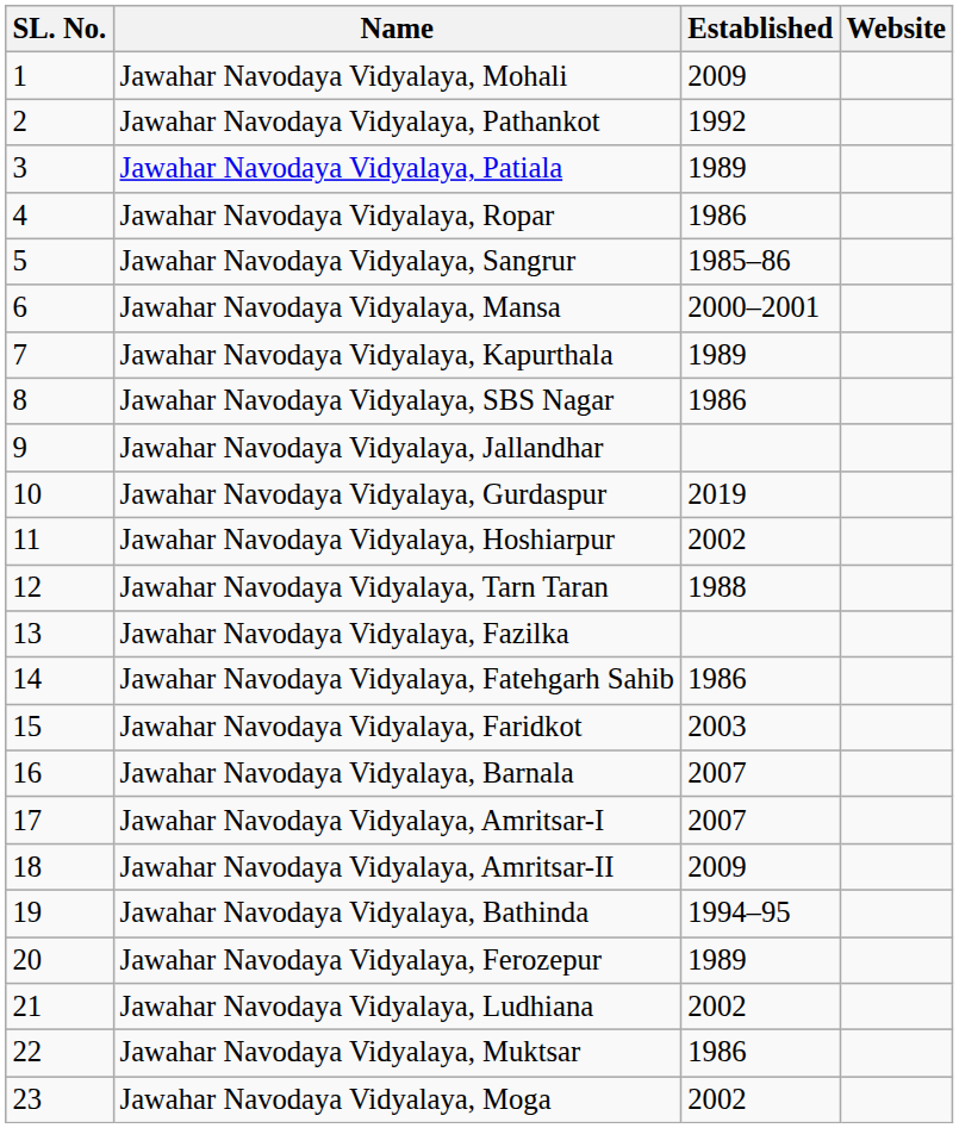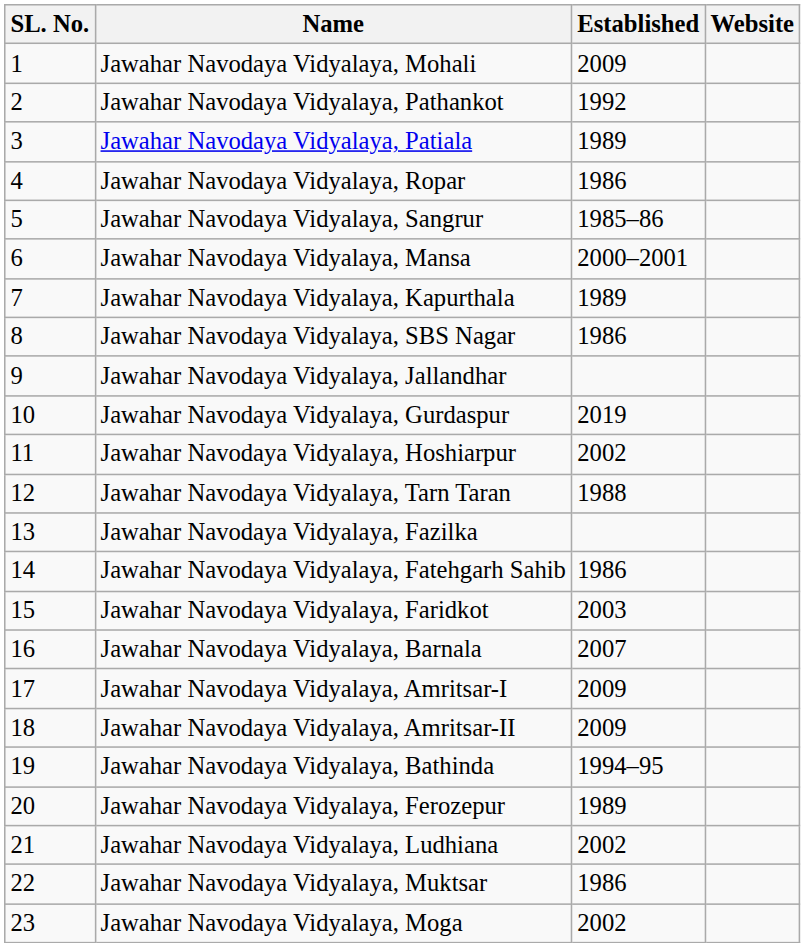 <table class="wikitable sortable mw-collapsible">
 <tr>
 <th>SL. No.</th>
 <th>Name</th>
 <th>Established</th>
 <th>Website</th>
 </tr>
 <tr>
 <td>1</td>
 <td>Jawahar Navodaya Vidyalaya, Mohali</td>
 <td>2009</td>
 <td></td>
 </tr>
 <tr>
 <td>2</td>
 <td>Jawahar Navodaya Vidyalaya, Pathankot</td>
 <td>1992</td>
 <td></td>
 </tr>
 <tr>
 <td>3</td>
 <td><a href='#'>Jawahar Navodaya Vidyalaya, Patiala</a></td>
 <td>1989</td>
 <td></td>
 </tr>
 <tr>
 <td>4</td>
 <td>Jawahar Navodaya Vidyalaya, Ropar</td>
 <td>1986</td>
 <td></td>
 </tr>
 <tr>
 <td>5</td>
 <td>Jawahar Navodaya Vidyalaya, Sangrur</td>
 <td>1985–86</td>
 <td></td>
 </tr>
 <tr>
 <td>6</td>
 <td>Jawahar Navodaya Vidyalaya, Mansa</td>
 <td>2000–2001</td>
 <td></td>
 </tr>
 <tr>
 <td>7</td>
 <td>Jawahar Navodaya Vidyalaya, Kapurthala</td>
 <td>1989</td>
 <td></td>
 </tr>
 <tr>
 <td>8</td>
 <td>Jawahar Navodaya Vidyalaya, SBS Nagar</td>
 <td>1986</td>
 <td></td>
 </tr>
 <tr>
 <td>9</td>
 <td>Jawahar Navodaya Vidyalaya, Jallandhar</td>
 <td></td>
 <td></td>
 </tr>
 <tr>
 <td>10</td>
 <td>Jawahar Navodaya Vidyalaya, Gurdaspur</td>
 <td>2019</td>
 <td></td>
 </tr>
 <tr>
 <td>11</td>
 <td>Jawahar Navodaya Vidyalaya, Hoshiarpur</td>
 <td>2002</td>
 <td></td>
 </tr>
 <tr>
 <td>12</td>
 <td>Jawahar Navodaya Vidyalaya, Tarn Taran</td>
 <td>1988</td>
 <td></td>
 </tr>
 <tr>
 <td>13</td>
 <td>Jawahar Navodaya Vidyalaya, Fazilka</td>
 <td></td>
 <td></td>
 </tr>
 <tr>
 <td>14</td>
 <td>Jawahar Navodaya Vidyalaya, Fatehgarh Sahib</td>
 <td>1986</td>
 <td></td>
 </tr>
 <tr>
 <td>15</td>
 <td>Jawahar Navodaya Vidyalaya, Faridkot</td>
 <td>2003</td>
 <td></td>
 </tr>
 <tr>
 <td>16</td>
 <td>Jawahar Navodaya Vidyalaya, Barnala</td>
 <td>2007</td>
 <td></td>
 </tr>
 <tr>
 <td>17</td>
 <td>Jawahar Navodaya Vidyalaya, Amritsar-I</td>
-<td>2007</td>
+<td>2009</td>
 <td></td>
 </tr>
 <tr>
 <td>18</td>
 <td>Jawahar Navodaya Vidyalaya, Amritsar-II</td>
 <td>2009</td>
 <td></td>
 </tr>
 <tr>
 <td>19</td>
 <td>Jawahar Navodaya Vidyalaya, Bathinda</td>
 <td>1994–95</td>
 <td></td>
 </tr>
 <tr>
 <td>20</td>
 <td>Jawahar Navodaya Vidyalaya, Ferozepur</td>
 <td>1989</td>
 <td></td>
 </tr>
 <tr>
 <td>21</td>
 <td>Jawahar Navodaya Vidyalaya, Ludhiana</td>
 <td>2002</td>
 <td></td>
 </tr>
 <tr>
 <td>22</td>
 <td>Jawahar Navodaya Vidyalaya, Muktsar</td>
 <td>1986</td>
 <td></td>
 </tr>
 <tr>
 <td>23</td>
 <td>Jawahar Navodaya Vidyalaya, Moga</td>
 <td>2002</td>
 <td></td>
 </tr>
 </table>
